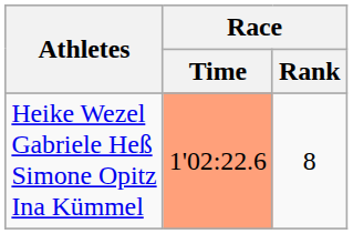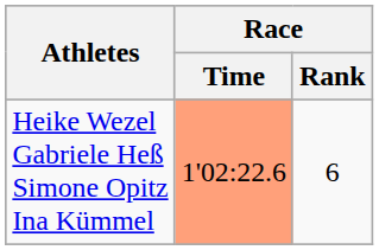 <table class="wikitable" border="1" style="font-size:90%">
 <tr>
 <th rowspan=2>Athletes</th>
 <th colspan=2>Race</th>
 </tr>
 <tr>
 <th>Time</th>
 <th>Rank</th>
 </tr>
 <tr>
 <td><a href='#'>Heike Wezel</a><br><a href='#'>Gabriele Heß</a><br><a href='#'>Simone Opitz</a><br><a href='#'>Ina Kümmel</a></td>
 <td align=center style="background: lightsalmon;">1'02:22.6</td>
-<td align=center>8</td>
+<td align=center>6</td>
 </tr>
 </table>
